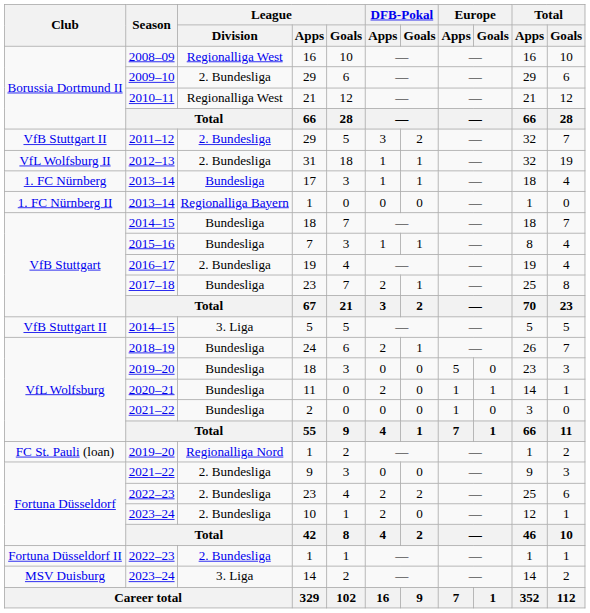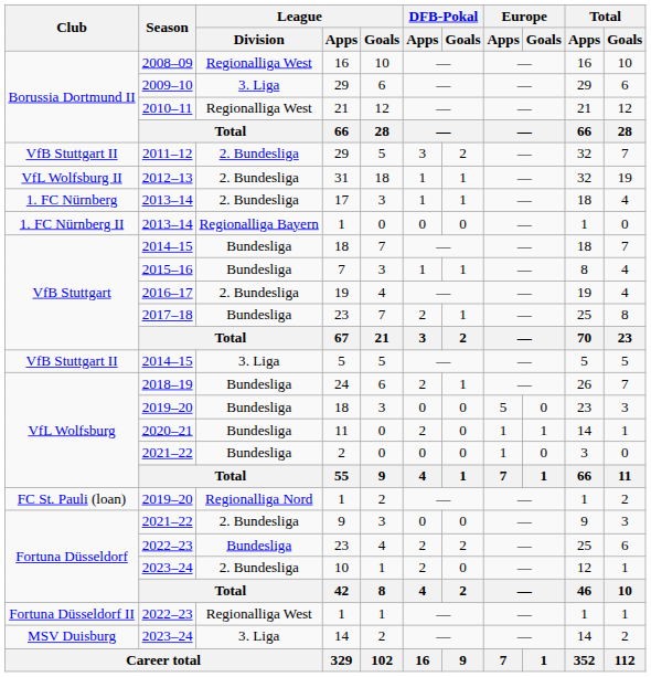 <table class="wikitable" style="text-align: center">
 <tr>
 <th rowspan="2">Club</th>
 <th rowspan="2">Season</th>
 <th colspan="3">League</th>
 <th colspan="2"><a href='#'>DFB-Pokal</a></th>
 <th colspan="2">Europe</th>
 <th colspan="2">Total</th>
 </tr>
 <tr>
 <th>Division</th>
 <th>Apps</th>
 <th>Goals</th>
 <th>Apps</th>
 <th>Goals</th>
 <th>Apps</th>
 <th>Goals</th>
 <th>Apps</th>
 <th>Goals</th>
 </tr>
 <tr>
 <td rowspan="4"><a href='#'>Borussia Dortmund II</a></td>
 <td><a href='#'>2008–09</a></td>
 <td><a href='#'>Regionalliga West</a></td>
 <td>16</td>
 <td>10</td>
 <td colspan="2">—</td>
 <td colspan="2">—</td>
 <td>16</td>
 <td>10</td>
 </tr>
 <tr>
 <td><a href='#'>2009–10</a></td>
-<td>2. Bundesliga</td>
+<td><a href='#'>3. Liga</a></td>
 <td>29</td>
 <td>6</td>
 <td colspan="2">—</td>
 <td colspan="2">—</td>
 <td>29</td>
 <td>6</td>
 </tr>
 <tr>
 <td><a href='#'>2010–11</a></td>
 <td>Regionalliga West</td>
 <td>21</td>
 <td>12</td>
 <td colspan="2">—</td>
 <td colspan="2">—</td>
 <td>21</td>
 <td>12</td>
 </tr>
 <tr>
 <th colspan="2">Total</th>
 <th>66</th>
 <th>28</th>
 <th colspan="2">—</th>
 <th colspan="2">—</th>
 <th>66</th>
 <th>28</th>
 </tr>
 <tr>
 <td><a href='#'>VfB Stuttgart II</a></td>
 <td><a href='#'>2011–12</a></td>
 <td><a href='#'>2. Bundesliga</a></td>
 <td>29</td>
 <td>5</td>
 <td>3</td>
 <td>2</td>
 <td colspan="2">—</td>
 <td>32</td>
 <td>7</td>
 </tr>
 <tr>
 <td><a href='#'>VfL Wolfsburg II</a></td>
 <td><a href='#'>2012–13</a></td>
 <td>2. Bundesliga</td>
 <td>31</td>
 <td>18</td>
 <td>1</td>
 <td>1</td>
 <td colspan="2">—</td>
 <td>32</td>
 <td>19</td>
 </tr>
 <tr>
 <td><a href='#'>1. FC Nürnberg</a></td>
 <td><a href='#'>2013–14</a></td>
-<td><a href='#'>Bundesliga</a></td>
+<td>2. Bundesliga</td>
 <td>17</td>
 <td>3</td>
 <td>1</td>
 <td>1</td>
 <td colspan="2">—</td>
 <td>18</td>
 <td>4</td>
 </tr>
 <tr>
 <td><a href='#'>1. FC Nürnberg II</a></td>
 <td><a href='#'>2013–14</a></td>
 <td><a href='#'>Regionalliga Bayern</a></td>
 <td>1</td>
 <td>0</td>
 <td>0</td>
 <td>0</td>
 <td colspan="2">—</td>
 <td>1</td>
 <td>0</td>
 </tr>
 <tr>
 <td rowspan="5"><a href='#'>VfB Stuttgart</a></td>
 <td><a href='#'>2014–15</a></td>
 <td>Bundesliga</td>
 <td>18</td>
 <td>7</td>
 <td colspan="2">—</td>
 <td colspan="2">—</td>
 <td>18</td>
 <td>7</td>
 </tr>
 <tr>
 <td><a href='#'>2015–16</a></td>
 <td>Bundesliga</td>
 <td>7</td>
 <td>3</td>
 <td>1</td>
 <td>1</td>
 <td colspan="2">—</td>
 <td>8</td>
 <td>4</td>
 </tr>
 <tr>
 <td><a href='#'>2016–17</a></td>
 <td>2. Bundesliga</td>
 <td>19</td>
 <td>4</td>
 <td colspan="2">—</td>
 <td colspan="2">—</td>
 <td>19</td>
 <td>4</td>
 </tr>
 <tr>
 <td><a href='#'>2017–18</a></td>
 <td>Bundesliga</td>
 <td>23</td>
 <td>7</td>
 <td>2</td>
 <td>1</td>
 <td colspan="2">—</td>
 <td>25</td>
 <td>8</td>
 </tr>
 <tr>
 <th colspan="2">Total</th>
 <th>67</th>
 <th>21</th>
 <th>3</th>
 <th>2</th>
 <th colspan="2">—</th>
 <th>70</th>
 <th>23</th>
 </tr>
 <tr>
 <td><a href='#'>VfB Stuttgart II</a></td>
 <td><a href='#'>2014–15</a></td>
 <td>3. Liga</td>
 <td>5</td>
 <td>5</td>
 <td colspan="2">—</td>
 <td colspan="2">—</td>
 <td>5</td>
 <td>5</td>
 </tr>
 <tr>
 <td rowspan="5"><a href='#'>VfL Wolfsburg</a></td>
 <td><a href='#'>2018–19</a></td>
 <td>Bundesliga</td>
 <td>24</td>
 <td>6</td>
 <td>2</td>
 <td>1</td>
 <td colspan="2">—</td>
 <td>26</td>
 <td>7</td>
 </tr>
 <tr>
 <td><a href='#'>2019–20</a></td>
 <td>Bundesliga</td>
 <td>18</td>
 <td>3</td>
 <td>0</td>
 <td>0</td>
 <td>5</td>
 <td>0</td>
 <td>23</td>
 <td>3</td>
 </tr>
 <tr>
 <td><a href='#'>2020–21</a></td>
 <td>Bundesliga</td>
 <td>11</td>
 <td>0</td>
 <td>2</td>
 <td>0</td>
 <td>1</td>
 <td>1</td>
 <td>14</td>
 <td>1</td>
 </tr>
 <tr>
 <td><a href='#'>2021–22</a></td>
 <td>Bundesliga</td>
 <td>2</td>
 <td>0</td>
 <td>0</td>
 <td>0</td>
 <td>1</td>
 <td>0</td>
 <td>3</td>
 <td>0</td>
 </tr>
 <tr>
 <th colspan="2">Total</th>
 <th>55</th>
 <th>9</th>
 <th>4</th>
 <th>1</th>
 <th>7</th>
 <th>1</th>
 <th>66</th>
 <th>11</th>
 </tr>
 <tr>
 <td><a href='#'>FC St. Pauli</a> (loan)</td>
 <td><a href='#'>2019–20</a></td>
 <td><a href='#'>Regionalliga Nord</a></td>
 <td>1</td>
 <td>2</td>
 <td colspan="2">—</td>
 <td colspan="2">—</td>
 <td>1</td>
 <td>2</td>
 </tr>
 <tr>
 <td rowspan="4"><a href='#'>Fortuna Düsseldorf</a></td>
 <td><a href='#'>2021–22</a></td>
 <td>2. Bundesliga</td>
 <td>9</td>
 <td>3</td>
 <td>0</td>
 <td>0</td>
 <td colspan="2">—</td>
 <td>9</td>
 <td>3</td>
 </tr>
 <tr>
 <td><a href='#'>2022–23</a></td>
-<td>2. Bundesliga</td>
+<td><a href='#'>Bundesliga</a></td>
 <td>23</td>
 <td>4</td>
 <td>2</td>
 <td>2</td>
 <td colspan="2">—</td>
 <td>25</td>
 <td>6</td>
 </tr>
 <tr>
 <td><a href='#'>2023–24</a></td>
 <td>2. Bundesliga</td>
 <td>10</td>
 <td>1</td>
 <td>2</td>
 <td>0</td>
 <td colspan="2">—</td>
 <td>12</td>
 <td>1</td>
 </tr>
 <tr>
 <th colspan="2">Total</th>
 <th>42</th>
 <th>8</th>
 <th>4</th>
 <th>2</th>
 <th colspan="2">—</th>
 <th>46</th>
 <th>10</th>
 </tr>
 <tr>
 <td><a href='#'>Fortuna Düsseldorf II</a></td>
 <td><a href='#'>2022–23</a></td>
-<td><a href='#'>2. Bundesliga</a></td>
+<td>Regionalliga West</td>
 <td>1</td>
 <td>1</td>
 <td colspan="2">—</td>
 <td colspan="2">—</td>
 <td>1</td>
 <td>1</td>
 </tr>
 <tr>
 <td><a href='#'>MSV Duisburg</a></td>
 <td><a href='#'>2023–24</a></td>
 <td>3. Liga</td>
 <td>14</td>
 <td>2</td>
 <td colspan="2">—</td>
 <td colspan="2">—</td>
 <td>14</td>
 <td>2</td>
 </tr>
 <tr>
 <th colspan="3">Career total</th>
 <th>329</th>
 <th>102</th>
 <th>16</th>
 <th>9</th>
 <th>7</th>
 <th>1</th>
 <th>352</th>
 <th>112</th>
 </tr>
 </table>
